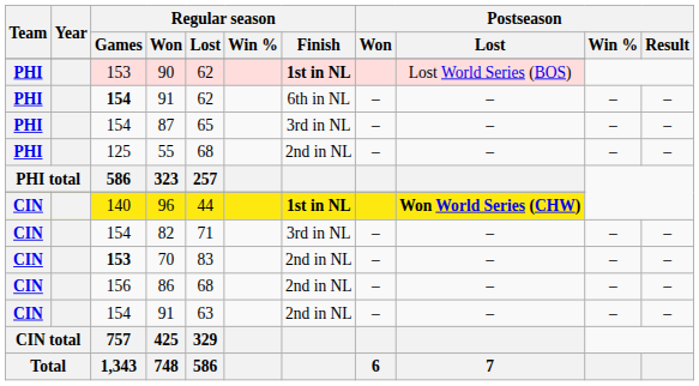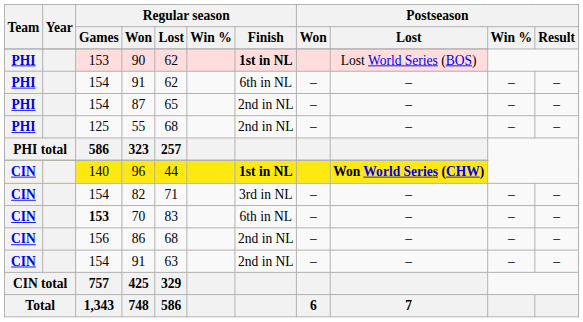 <table class="wikitable" style="font-size: 95%; text-align:center;">
 <tr>
 <th rowspan="2">Team</th>
 <th rowspan="2">Year</th>
 <th colspan="5">Regular season</th>
 <th colspan="4">Postseason</th>
 </tr>
 <tr>
 <th>Games</th>
 <th>Won</th>
 <th>Lost</th>
 <th>Win %</th>
 <th>Finish</th>
 <th>Won</th>
 <th>Lost</th>
 <th>Win %</th>
 <th>Result</th>
 </tr>
 <tr>
 </tr>
 <tr style="background:#fdd">
 <th><a href='#'>PHI</a></th>
 <th></th>
 <td>153</td>
 <td>90</td>
 <td>62</td>
 <td></td>
 <td><strong>1st in NL</strong></td>
 <td></td>
 <td>Lost <a href='#'>World Series</a> (<a href='#'>BOS</a>)</td>
 </tr>
 <tr>
 <th><a href='#'>PHI</a></th>
 <th></th>
-<td><strong>154</strong></td>
+<td>154</td>
 <td>91</td>
 <td>62</td>
 <td></td>
 <td>6th in NL</td>
 <td>–</td>
 <td>–</td>
 <td>–</td>
 <td>–</td>
 </tr>
 <tr>
 <th><a href='#'>PHI</a></th>
 <th></th>
 <td>154</td>
 <td>87</td>
 <td>65</td>
 <td></td>
-<td>3rd in NL</td>
+<td>2nd in NL</td>
 <td>–</td>
 <td>–</td>
 <td>–</td>
 <td>–</td>
 </tr>
 <tr>
 <th><a href='#'>PHI</a></th>
 <th></th>
 <td>125</td>
 <td>55</td>
 <td>68</td>
 <td></td>
 <td>2nd in NL</td>
 <td>–</td>
 <td>–</td>
 <td>–</td>
 <td>–</td>
 </tr>
 <tr>
 <th colspan="2">PHI total</th>
 <th>586</th>
 <th>323</th>
 <th>257</th>
 <th></th>
 <th></th>
 <th></th>
 <th></th>
 </tr>
 <tr>
 </tr>
 <tr style="background:#fde910">
 <th><a href='#'>CIN</a></th>
 <th></th>
 <td>140</td>
 <td>96</td>
 <td>44</td>
 <td></td>
 <td><strong>1st in NL</strong></td>
 <td></td>
 <td><strong>Won <a href='#'>World Series</a> (<a href='#'>CHW</a>)</strong></td>
 </tr>
 <tr>
 <th><a href='#'>CIN</a></th>
 <th></th>
 <td>154</td>
 <td>82</td>
 <td>71</td>
 <td></td>
 <td>3rd in NL</td>
 <td>–</td>
 <td>–</td>
 <td>–</td>
 <td>–</td>
 </tr>
 <tr>
 <th><a href='#'>CIN</a></th>
 <th></th>
 <td><strong>153</strong></td>
 <td>70</td>
 <td>83</td>
 <td></td>
-<td>2nd in NL</td>
+<td>6th in NL</td>
 <td>–</td>
 <td>–</td>
 <td>–</td>
 <td>–</td>
 </tr>
 <tr>
 <th><a href='#'>CIN</a></th>
 <th></th>
 <td>156</td>
 <td>86</td>
 <td>68</td>
 <td></td>
 <td>2nd in NL</td>
 <td>–</td>
 <td>–</td>
 <td>–</td>
 <td>–</td>
 </tr>
 <tr>
 <th><a href='#'>CIN</a></th>
 <th></th>
 <td>154</td>
 <td>91</td>
 <td>63</td>
 <td></td>
 <td>2nd in NL</td>
 <td>–</td>
 <td>–</td>
 <td>–</td>
 <td>–</td>
 </tr>
 <tr>
 <th colspan="2">CIN total</th>
 <th>757</th>
 <th>425</th>
 <th>329</th>
 <th></th>
 <th></th>
 <th></th>
 <th></th>
 </tr>
 <tr>
 <th colspan="2">Total</th>
 <th>1,343</th>
 <th>748</th>
 <th>586</th>
 <th></th>
 <th></th>
 <th>6</th>
 <th>7</th>
 <th></th>
 <th></th>
 </tr>
 </table>
